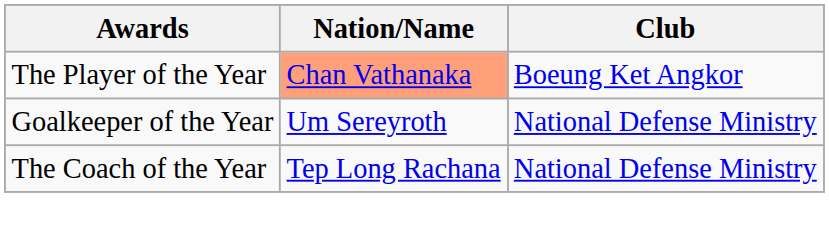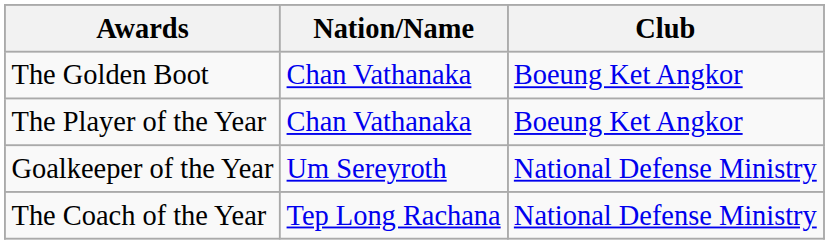 <table class="wikitable" style="font-size: 95%;">
 <tr>
 <th>Awards</th>
 <th>Nation/Name</th>
 <th>Club</th>
 </tr>
 <tr>
+<td>The Golden Boot</td>
+<td> <a href='#'>Chan Vathanaka</a></td>
+<td><a href='#'>Boeung Ket Angkor</a></td>
+</tr>
+<tr>
 <td>The Player of the Year</td>
-<td style="background: lightsalmon;"> <a href='#'>Chan Vathanaka</a></td>
+<td> <a href='#'>Chan Vathanaka</a></td>
 <td><a href='#'>Boeung Ket Angkor</a></td>
 </tr>
 <tr>
 <td>Goalkeeper of the Year</td>
 <td> <a href='#'>Um Sereyroth</a></td>
 <td><a href='#'>National Defense Ministry</a></td>
 </tr>
 <tr>
 <td>The Coach of the Year</td>
 <td> <a href='#'>Tep Long Rachana</a></td>
 <td><a href='#'>National Defense Ministry</a></td>
 </tr>
 </table>
